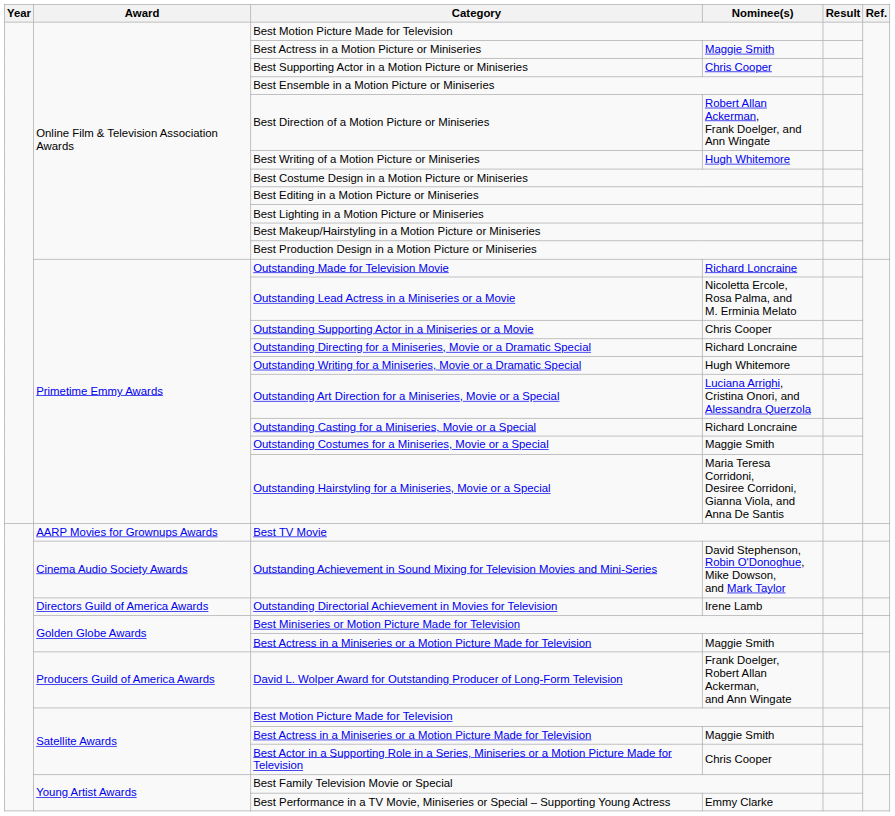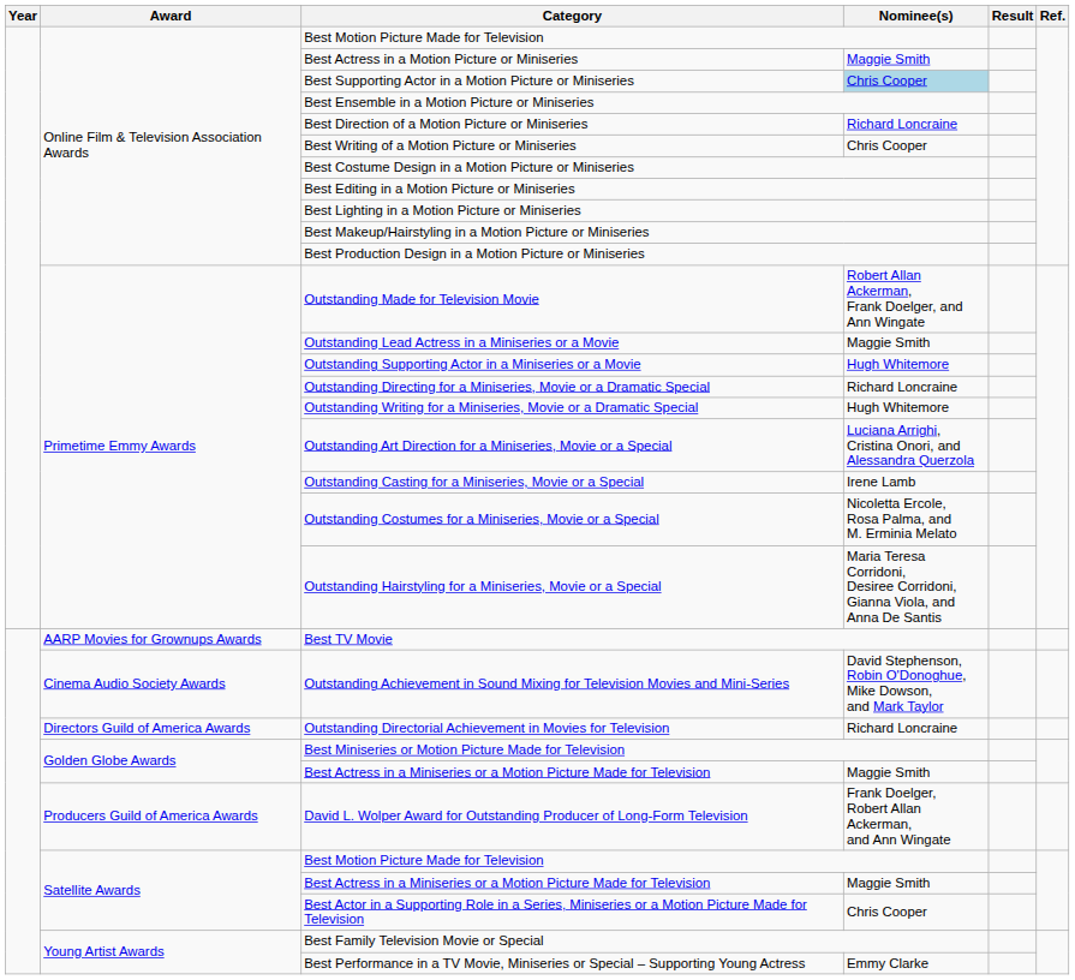 <table class="wikitable plainrowheaders">
 <tr>
 <th>Year</th>
 <th>Award</th>
 <th>Category</th>
 <th>Nominee(s)</th>
 <th>Result</th>
 <th>Ref.</th>
 </tr>
 <tr>
 <td rowspan="20"></td>
 <td rowspan="11">Online Film & Television Association Awards</td>
 <td colspan="2">Best Motion Picture Made for Television</td>
 <td></td>
 <td align="center" rowspan="11"></td>
 </tr>
 <tr>
 <td>Best Actress in a Motion Picture or Miniseries</td>
 <td><a href='#'>Maggie Smith</a></td>
 <td></td>
 </tr>
 <tr>
 <td>Best Supporting Actor in a Motion Picture or Miniseries</td>
-<td><a href='#'>Chris Cooper</a></td>
+<td style="background: lightblue;"><a href='#'>Chris Cooper</a></td>
 <td></td>
 </tr>
 <tr>
 <td colspan="2">Best Ensemble in a Motion Picture or Miniseries</td>
 <td></td>
 </tr>
 <tr>
 <td>Best Direction of a Motion Picture or Miniseries</td>
-<td><a href='#'>Robert Allan Ackerman</a>, <br> Frank Doelger, and <br> Ann Wingate</td>
+<td><a href='#'>Richard Loncraine</a></td>
 <td></td>
 </tr>
 <tr>
 <td>Best Writing of a Motion Picture or Miniseries</td>
-<td><a href='#'>Hugh Whitemore</a></td>
+<td>Chris Cooper</td>
 <td></td>
 </tr>
 <tr>
 <td colspan="2">Best Costume Design in a Motion Picture or Miniseries</td>
 <td></td>
 </tr>
 <tr>
 <td colspan="2">Best Editing in a Motion Picture or Miniseries</td>
 <td></td>
 </tr>
 <tr>
 <td colspan="2">Best Lighting in a Motion Picture or Miniseries</td>
 <td></td>
 </tr>
 <tr>
 <td colspan="2">Best Makeup/Hairstyling in a Motion Picture or Miniseries</td>
 <td></td>
 </tr>
 <tr>
 <td colspan="2">Best Production Design in a Motion Picture or Miniseries</td>
 <td></td>
 </tr>
 <tr>
 <td rowspan="9"><a href='#'>Primetime Emmy Awards</a></td>
 <td><a href='#'>Outstanding Made for Television Movie</a></td>
-<td><a href='#'>Richard Loncraine</a></td>
+<td><a href='#'>Robert Allan Ackerman</a>, <br> Frank Doelger, and <br> Ann Wingate</td>
 <td></td>
 <td align="center" rowspan="9"></td>
 </tr>
 <tr>
 <td><a href='#'>Outstanding Lead Actress in a Miniseries or a Movie</a></td>
-<td>Nicoletta Ercole, <br> Rosa Palma, and <br> M. Erminia Melato</td>
+<td>Maggie Smith</td>
 <td></td>
 </tr>
 <tr>
 <td><a href='#'>Outstanding Supporting Actor in a Miniseries or a Movie</a></td>
-<td>Chris Cooper</td>
+<td><a href='#'>Hugh Whitemore</a></td>
 <td></td>
 </tr>
 <tr>
 <td><a href='#'>Outstanding Directing for a Miniseries, Movie or a Dramatic Special</a></td>
 <td>Richard Loncraine</td>
 <td></td>
 </tr>
 <tr>
 <td><a href='#'>Outstanding Writing for a Miniseries, Movie or a Dramatic Special</a></td>
 <td>Hugh Whitemore</td>
 <td></td>
 </tr>
 <tr>
 <td><a href='#'>Outstanding Art Direction for a Miniseries, Movie or a Special</a></td>
 <td><a href='#'>Luciana Arrighi</a>, <br> Cristina Onori, and <br> <a href='#'>Alessandra Querzola</a></td>
 <td></td>
 </tr>
 <tr>
 <td><a href='#'>Outstanding Casting for a Miniseries, Movie or a Special</a></td>
-<td>Richard Loncraine</td>
+<td>Irene Lamb</td>
 <td></td>
 </tr>
 <tr>
 <td><a href='#'>Outstanding Costumes for a Miniseries, Movie or a Special</a></td>
-<td>Maggie Smith</td>
+<td>Nicoletta Ercole, <br> Rosa Palma, and <br> M. Erminia Melato</td>
 <td></td>
 </tr>
 <tr>
 <td><a href='#'>Outstanding Hairstyling for a Miniseries, Movie or a Special</a></td>
 <td>Maria Teresa Corridoni, <br> Desiree Corridoni, <br> Gianna Viola, and <br> Anna De Santis</td>
 <td></td>
 </tr>
 <tr>
 <td rowspan="11"></td>
 <td><a href='#'>AARP Movies for Grownups Awards</a></td>
 <td colspan="2"><a href='#'>Best TV Movie</a></td>
 <td></td>
 <td align="center"></td>
 </tr>
 <tr>
 <td><a href='#'>Cinema Audio Society Awards</a></td>
 <td><a href='#'>Outstanding Achievement in Sound Mixing for Television Movies and Mini-Series</a></td>
 <td>David Stephenson, <br> <a href='#'>Robin O'Donoghue</a>, <br> Mike Dowson, <br> and <a href='#'>Mark Taylor</a></td>
 <td></td>
 <td align="center"></td>
 </tr>
 <tr>
 <td><a href='#'>Directors Guild of America Awards</a></td>
 <td><a href='#'>Outstanding Directorial Achievement in Movies for Television</a></td>
-<td>Irene Lamb</td>
+<td>Richard Loncraine</td>
 <td></td>
 <td align="center"></td>
 </tr>
 <tr>
 <td rowspan="2"><a href='#'>Golden Globe Awards</a></td>
 <td colspan="2"><a href='#'>Best Miniseries or Motion Picture Made for Television</a></td>
 <td></td>
 <td align="center" rowspan="2"></td>
 </tr>
 <tr>
 <td><a href='#'>Best Actress in a Miniseries or a Motion Picture Made for Television</a></td>
 <td>Maggie Smith</td>
 <td></td>
 </tr>
 <tr>
 <td><a href='#'>Producers Guild of America Awards</a></td>
 <td><a href='#'>David L. Wolper Award for Outstanding Producer of Long-Form Television</a></td>
 <td>Frank Doelger, <br> Robert Allan Ackerman, <br> and Ann Wingate</td>
 <td></td>
 <td align="center"></td>
 </tr>
 <tr>
 <td rowspan="3"><a href='#'>Satellite Awards</a></td>
 <td colspan="2"><a href='#'>Best Motion Picture Made for Television</a></td>
 <td></td>
 <td align="center" rowspan="3"></td>
 </tr>
 <tr>
 <td><a href='#'>Best Actress in a Miniseries or a Motion Picture Made for Television</a></td>
 <td>Maggie Smith</td>
 <td></td>
 </tr>
 <tr>
 <td><a href='#'>Best Actor in a Supporting Role in a Series, Miniseries or a Motion Picture Made for Television</a></td>
 <td>Chris Cooper</td>
 <td></td>
 </tr>
 <tr>
 <td rowspan="2"><a href='#'>Young Artist Awards</a></td>
 <td colspan="2">Best Family Television Movie or Special</td>
 <td></td>
 <td align="center" rowspan="2"></td>
 </tr>
 <tr>
 <td>Best Performance in a TV Movie, Miniseries or Special – Supporting Young Actress</td>
 <td>Emmy Clarke</td>
 <td></td>
 </tr>
 </table>
